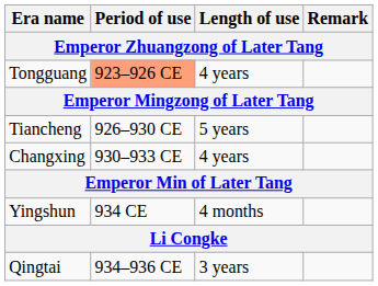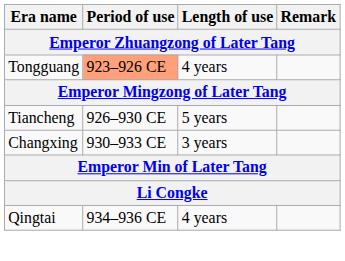 <table class="wikitable">
 <tr>
 <th>Era name</th>
 <th>Period of use</th>
 <th>Length of use</th>
 <th>Remark</th>
 </tr>
 <tr>
 <th colspan="4"><a href='#'>Emperor Zhuangzong of Later Tang</a><br></th>
 </tr>
 <tr>
 <td>Tongguang<br></td>
 <td style="background: lightsalmon;">923–926 CE</td>
 <td>4 years</td>
 <td></td>
 </tr>
 <tr>
 <th colspan="4"><a href='#'>Emperor Mingzong of Later Tang</a><br></th>
 </tr>
 <tr>
 <td>Tiancheng<br></td>
 <td>926–930 CE</td>
 <td>5 years</td>
 <td></td>
 </tr>
 <tr>
 <td>Changxing<br></td>
 <td>930–933 CE</td>
-<td>4 years</td>
+<td>3 years</td>
 <td></td>
 </tr>
 <tr>
 <th colspan="4"><a href='#'>Emperor Min of Later Tang</a><br></th>
-</tr>
-<tr>
-<td>Yingshun<br></td>
-<td>934 CE</td>
-<td>4 months</td>
-<td></td>
 </tr>
 <tr>
 <th colspan="4"><a href='#'>Li Congke</a><br></th>
 </tr>
 <tr>
 <td>Qingtai<br></td>
 <td>934–936 CE</td>
-<td>3 years</td>
+<td>4 years</td>
 <td></td>
 </tr>
 </table>
